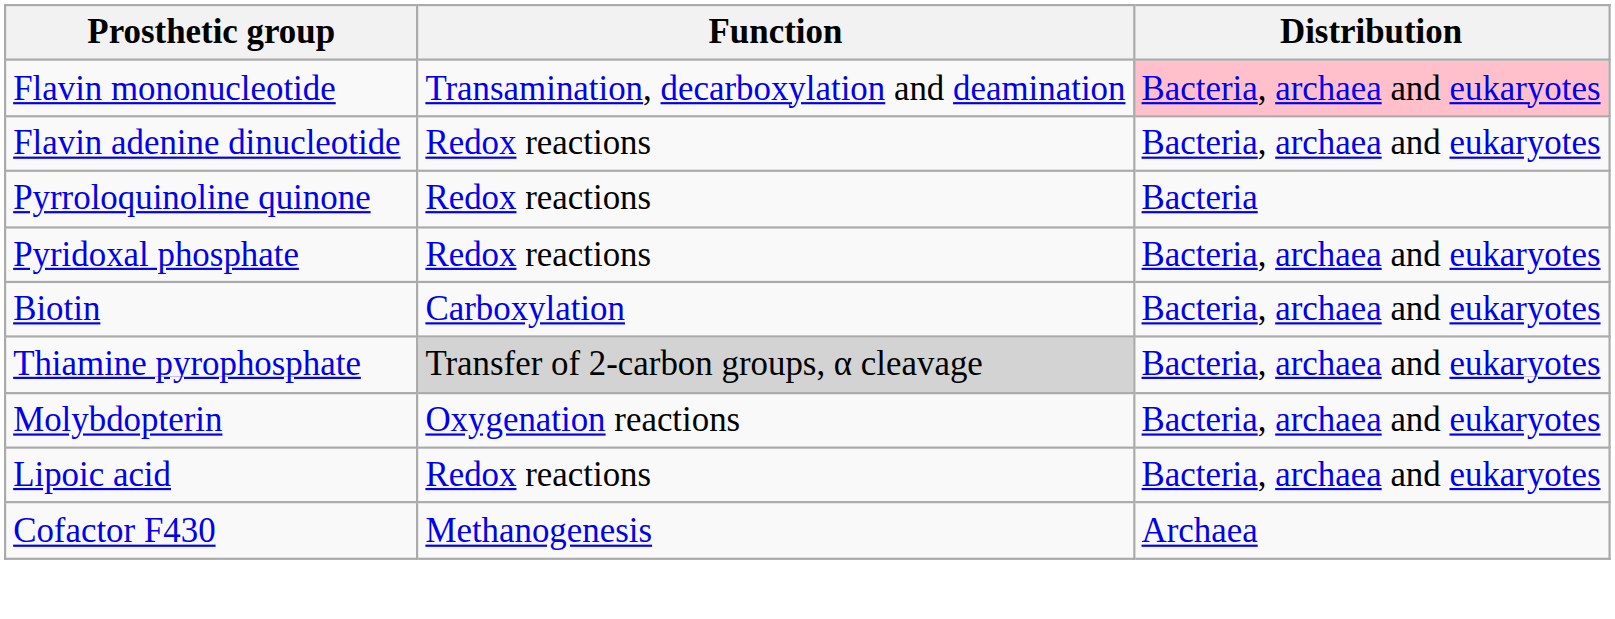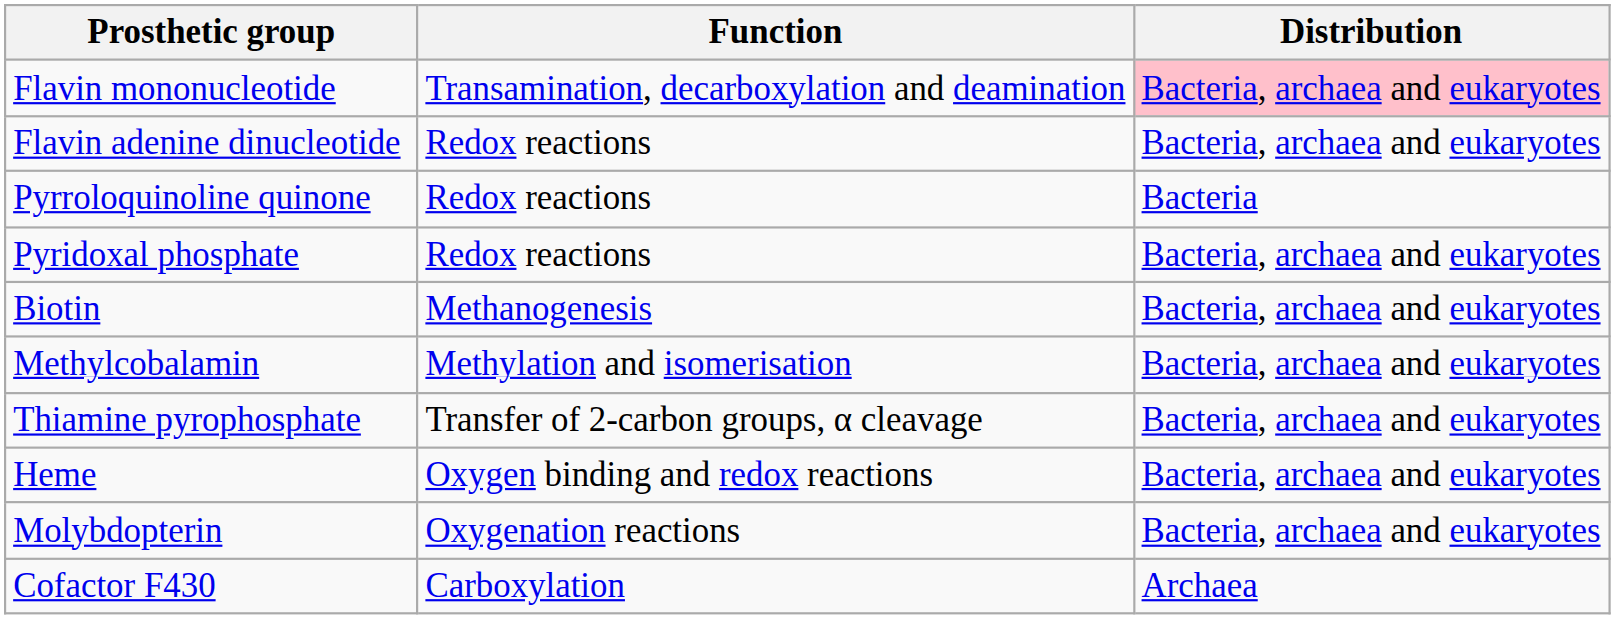 <table class="wikitable">
 <tr>
 <th>Prosthetic group</th>
 <th>Function</th>
 <th>Distribution</th>
 </tr>
 <tr>
 <td><a href='#'>Flavin mononucleotide</a> </td>
 <td><a href='#'>Transamination</a>, <a href='#'>decarboxylation</a> and <a href='#'>deamination</a></td>
 <td style="background: pink;"><a href='#'>Bacteria</a>, <a href='#'>archaea</a> and <a href='#'>eukaryotes</a></td>
 </tr>
 <tr>
 <td><a href='#'>Flavin adenine dinucleotide</a> </td>
 <td><a href='#'>Redox</a> reactions</td>
 <td><a href='#'>Bacteria</a>, <a href='#'>archaea</a> and <a href='#'>eukaryotes</a></td>
 </tr>
 <tr>
 <td><a href='#'>Pyrroloquinoline quinone</a> </td>
 <td><a href='#'>Redox</a> reactions</td>
 <td><a href='#'>Bacteria</a></td>
 </tr>
 <tr>
 <td><a href='#'>Pyridoxal phosphate</a> </td>
 <td><a href='#'>Redox</a> reactions</td>
 <td><a href='#'>Bacteria</a>, <a href='#'>archaea</a> and <a href='#'>eukaryotes</a></td>
 </tr>
 <tr>
 <td><a href='#'>Biotin</a> </td>
-<td><a href='#'>Carboxylation</a></td>
+<td><a href='#'>Methanogenesis</a></td>
+<td><a href='#'>Bacteria</a>, <a href='#'>archaea</a> and <a href='#'>eukaryotes</a></td>
+</tr>
+<tr>
+<td><a href='#'>Methylcobalamin</a> </td>
+<td><a href='#'>Methylation</a> and <a href='#'>isomerisation</a></td>
 <td><a href='#'>Bacteria</a>, <a href='#'>archaea</a> and <a href='#'>eukaryotes</a></td>
 </tr>
 <tr>
 <td><a href='#'>Thiamine pyrophosphate</a> </td>
-<td style="background: lightgrey;">Transfer of 2-carbon groups, α cleavage</td>
+<td>Transfer of 2-carbon groups, α cleavage</td>
+<td><a href='#'>Bacteria</a>, <a href='#'>archaea</a> and <a href='#'>eukaryotes</a></td>
+</tr>
+<tr>
+<td><a href='#'>Heme</a> </td>
+<td><a href='#'>Oxygen</a> binding and <a href='#'>redox</a> reactions</td>
 <td><a href='#'>Bacteria</a>, <a href='#'>archaea</a> and <a href='#'>eukaryotes</a></td>
 </tr>
 <tr>
 <td><a href='#'>Molybdopterin</a> </td>
 <td><a href='#'>Oxygenation</a> reactions</td>
 <td><a href='#'>Bacteria</a>, <a href='#'>archaea</a> and <a href='#'>eukaryotes</a></td>
 </tr>
 <tr>
-<td><a href='#'>Lipoic acid</a> </td>
-<td><a href='#'>Redox</a> reactions</td>
-<td><a href='#'>Bacteria</a>, <a href='#'>archaea</a> and <a href='#'>eukaryotes</a></td>
-</tr>
-<tr>
 <td><a href='#'>Cofactor F430</a></td>
-<td><a href='#'>Methanogenesis</a></td>
+<td><a href='#'>Carboxylation</a></td>
 <td><a href='#'>Archaea</a></td>
 </tr>
 </table>
